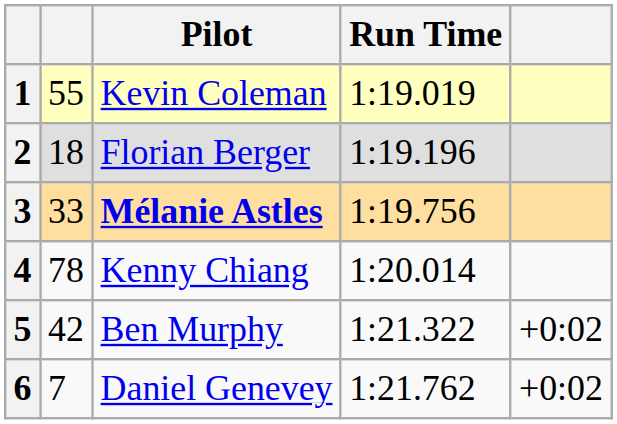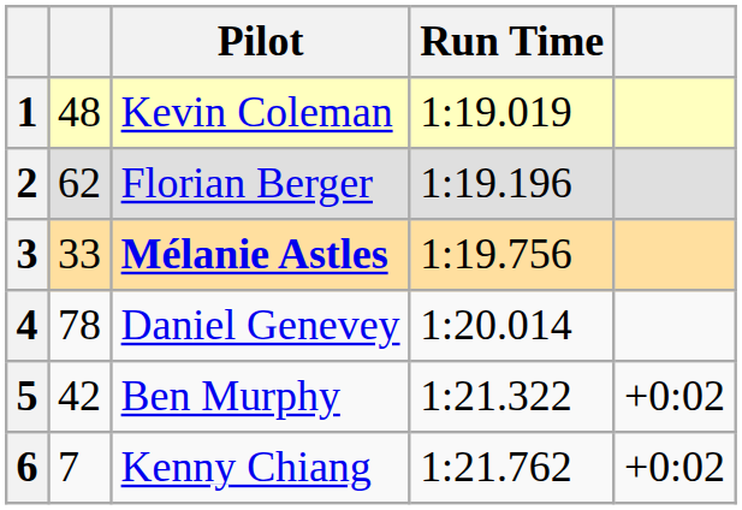 <table class="wikitable" style="font-size: 95%;">
 <tr>
 <th></th>
 <th></th>
 <th>Pilot</th>
 <th>Run Time</th>
 <th></th>
 </tr>
 <tr>
 <th>1</th>
-<td style="background:#ffffbf;">55</td>
+<td style="background:#ffffbf;">48</td>
 <td style="background:#ffffbf;"> <a href='#'>Kevin Coleman</a></td>
 <td style="background:#ffffbf;">1:19.019</td>
 <td style="background:#ffffbf;"></td>
 </tr>
 <tr>
 <th>2</th>
-<td style="background:#dfdfdf;">18</td>
+<td style="background:#dfdfdf;">62</td>
 <td style="background:#dfdfdf;"> <a href='#'>Florian Berger</a></td>
 <td style="background:#dfdfdf;">1:19.196</td>
 <td style="background:#dfdfdf;"></td>
 </tr>
 <tr>
 <th>3</th>
 <td style="background:#ffdf9f;">33</td>
 <td style="background:#ffdf9f;"><strong> <a href='#'>Mélanie Astles</a></strong></td>
 <td style="background:#ffdf9f;">1:19.756</td>
 <td style="background:#ffdf9f;"></td>
 </tr>
 <tr>
 <th>4</th>
 <td>78</td>
-<td> <a href='#'>Kenny Chiang</a></td>
+<td> <a href='#'>Daniel Genevey</a></td>
 <td>1:20.014</td>
 <td></td>
 </tr>
 <tr>
 <th>5</th>
 <td>42</td>
 <td> <a href='#'>Ben Murphy</a></td>
 <td>1:21.322</td>
 <td>+0:02</td>
 </tr>
 <tr>
 <th>6</th>
 <td>7</td>
-<td> <a href='#'>Daniel Genevey</a></td>
+<td> <a href='#'>Kenny Chiang</a></td>
 <td>1:21.762</td>
 <td>+0:02</td>
 </tr>
 </table>
